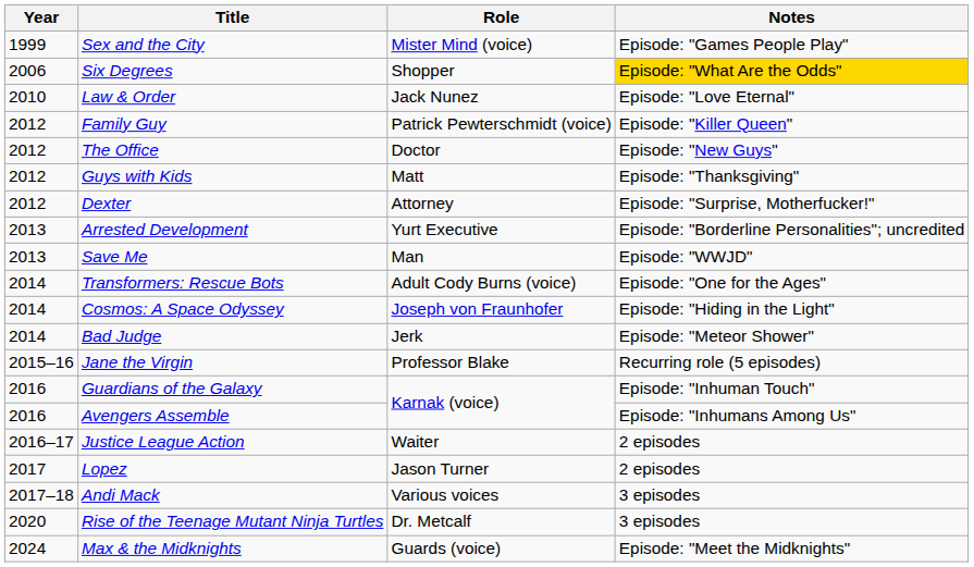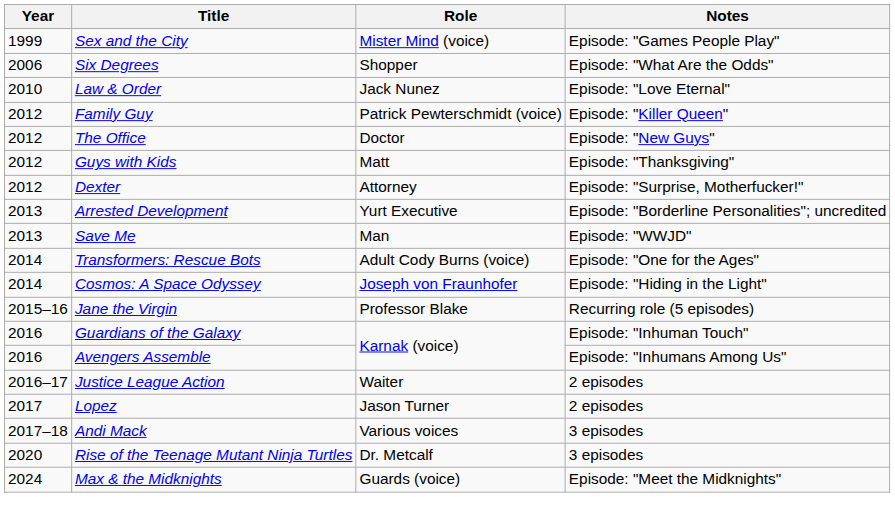 <table class="wikitable sortable">
 <tr>
 <th>Year</th>
 <th>Title</th>
 <th>Role</th>
 <th class="unsortable">Notes</th>
 </tr>
 <tr>
 <td>1999</td>
 <td><em><a href='#'>Sex and the City</a></em></td>
 <td><a href='#'>Mister Mind</a> (voice)</td>
 <td>Episode: "Games People Play"</td>
 </tr>
 <tr>
 <td>2006</td>
 <td><em><a href='#'>Six Degrees</a></em></td>
 <td>Shopper</td>
-<td style="background: gold;">Episode: "What Are the Odds"</td>
+<td>Episode: "What Are the Odds"</td>
 </tr>
 <tr>
 <td>2010</td>
 <td><em><a href='#'>Law & Order</a></em></td>
 <td>Jack Nunez</td>
 <td>Episode: "Love Eternal"</td>
 </tr>
 <tr>
 <td>2012</td>
 <td><em><a href='#'>Family Guy</a></em></td>
 <td>Patrick Pewterschmidt (voice)</td>
 <td>Episode: "<a href='#'>Killer Queen</a>"</td>
 </tr>
 <tr>
 <td>2012</td>
 <td><em><a href='#'>The Office</a></em></td>
 <td>Doctor</td>
 <td>Episode: "<a href='#'>New Guys</a>"</td>
 </tr>
 <tr>
 <td>2012</td>
 <td><em><a href='#'>Guys with Kids</a></em></td>
 <td>Matt</td>
 <td>Episode: "Thanksgiving"</td>
 </tr>
 <tr>
 <td>2012</td>
 <td><em><a href='#'>Dexter</a></em></td>
 <td>Attorney</td>
 <td>Episode: "Surprise, Motherfucker!"</td>
 </tr>
 <tr>
 <td>2013</td>
 <td><em><a href='#'>Arrested Development</a></em></td>
 <td>Yurt Executive</td>
 <td>Episode: "Borderline Personalities"; uncredited</td>
 </tr>
 <tr>
 <td>2013</td>
 <td><em><a href='#'>Save Me</a></em></td>
 <td>Man</td>
 <td>Episode: "WWJD"</td>
 </tr>
 <tr>
 <td>2014</td>
 <td><em><a href='#'>Transformers: Rescue Bots</a></em></td>
 <td>Adult Cody Burns (voice)</td>
 <td>Episode: "One for the Ages"</td>
 </tr>
 <tr>
 <td>2014</td>
 <td><em><a href='#'>Cosmos: A Space Odyssey</a></em></td>
 <td><a href='#'>Joseph von Fraunhofer</a></td>
 <td>Episode: "Hiding in the Light"</td>
 </tr>
 <tr>
-<td>2014</td>
-<td><em><a href='#'>Bad Judge</a></em></td>
-<td>Jerk</td>
-<td>Episode: "Meteor Shower"</td>
-</tr>
-<tr>
 <td>2015–16</td>
 <td><em><a href='#'>Jane the Virgin</a></em></td>
 <td>Professor Blake</td>
 <td>Recurring role (5 episodes)</td>
 </tr>
 <tr>
 <td>2016</td>
 <td><em><a href='#'>Guardians of the Galaxy</a></em></td>
 <td rowspan="2"><a href='#'>Karnak</a> (voice)</td>
 <td>Episode: "Inhuman Touch"</td>
 </tr>
 <tr>
 <td>2016</td>
 <td><em><a href='#'>Avengers Assemble</a></em></td>
 <td>Episode: "Inhumans Among Us"</td>
 </tr>
 <tr>
 <td>2016–17</td>
 <td><em><a href='#'>Justice League Action</a></em></td>
 <td>Waiter</td>
 <td>2 episodes</td>
 </tr>
 <tr>
 <td>2017</td>
 <td><em><a href='#'>Lopez</a></em></td>
 <td>Jason Turner</td>
 <td>2 episodes</td>
 </tr>
 <tr>
 <td>2017–18</td>
 <td><em><a href='#'>Andi Mack</a></em></td>
 <td>Various voices</td>
 <td>3 episodes</td>
 </tr>
 <tr>
 <td>2020</td>
 <td><em><a href='#'>Rise of the Teenage Mutant Ninja Turtles</a></em></td>
 <td>Dr. Metcalf</td>
 <td>3 episodes</td>
 </tr>
 <tr>
 <td>2024</td>
 <td><em><a href='#'>Max & the Midknights</a></em></td>
 <td>Guards (voice)</td>
 <td>Episode: "Meet the Midknights"</td>
 </tr>
 </table>
